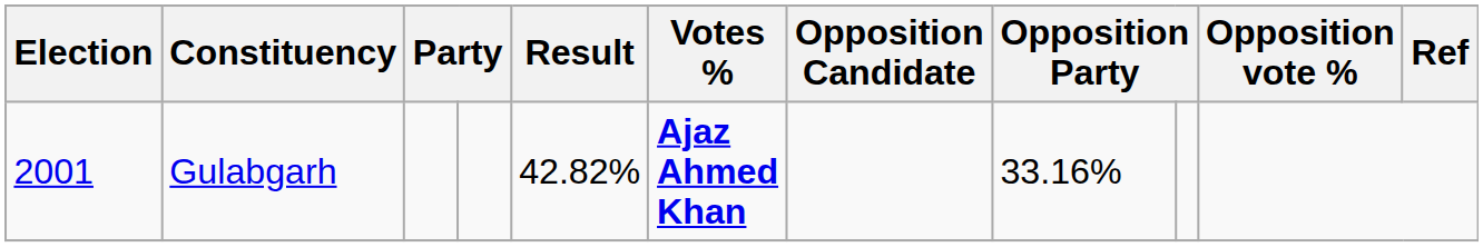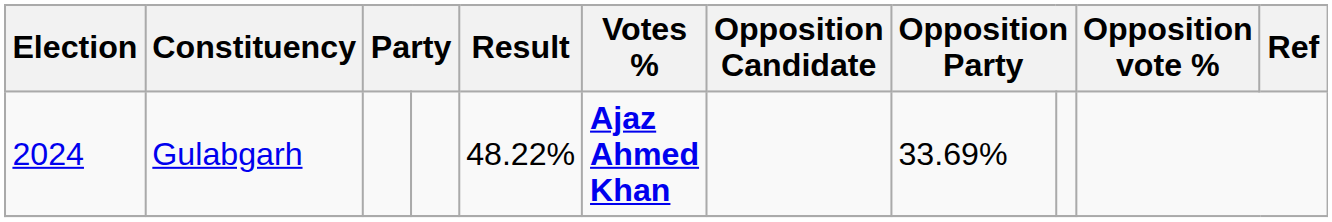 <table class="wikitable sortable">
 <tr>
 <th>Election</th>
 <th>Constituency</th>
 <th colspan="2">Party</th>
 <th>Result</th>
 <th>Votes %</th>
 <th>Opposition Candidate</th>
 <th colspan="2">Opposition Party</th>
 <th>Opposition vote %</th>
 <th>Ref</th>
 </tr>
 <tr>
-<td><a href='#'>2001</a></td>
+<td><a href='#'>2024</a></td>
 <td><a href='#'>Gulabgarh</a></td>
 <td></td>
 <td></td>
-<td>42.82%</td>
+<td>48.22%</td>
 <td><strong><a href='#'>Ajaz Ahmed Khan</a></strong></td>
 <td></td>
-<td>33.16%</td>
+<td>33.69%</td>
 <td></td>
 </tr>
 <tr>
 </tr>
 </table>
